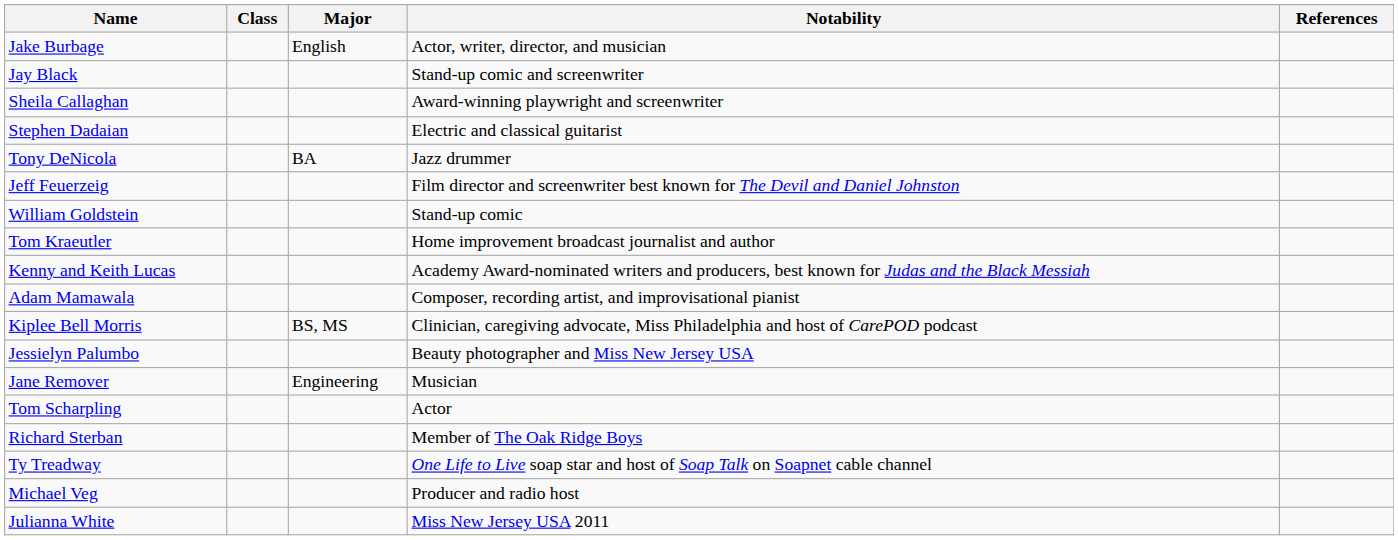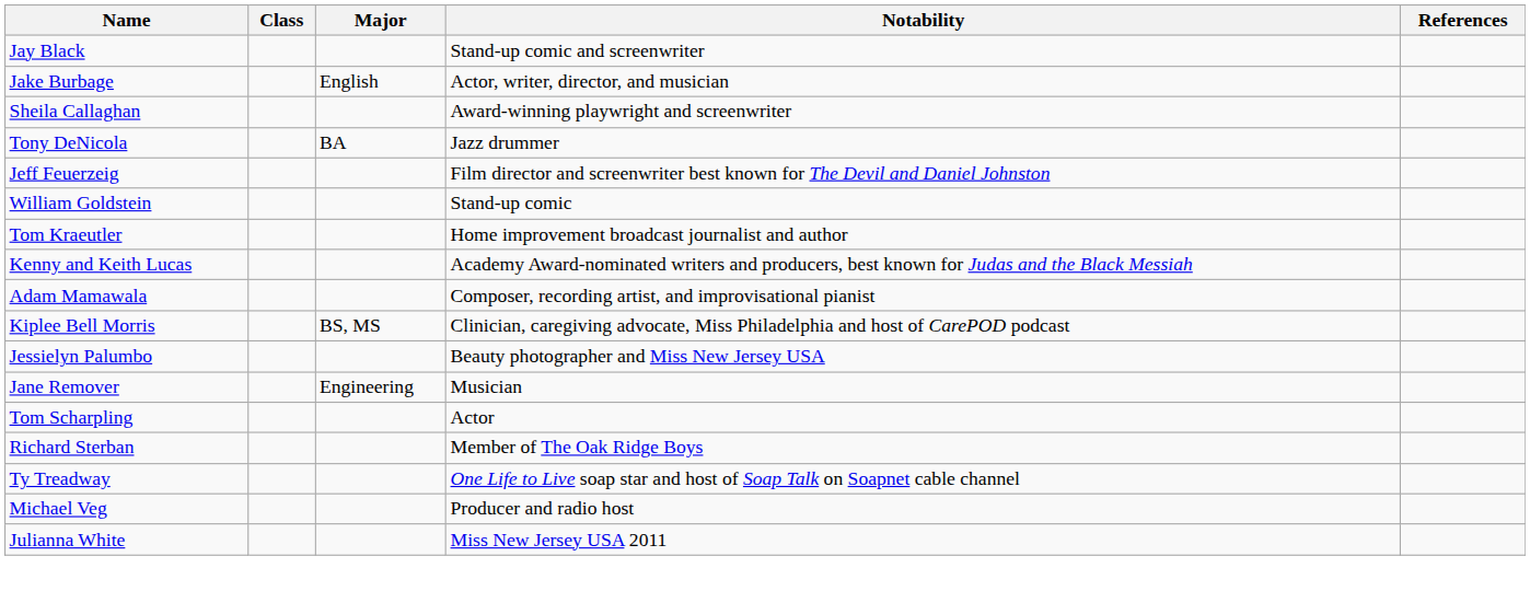 <table class="wikitable sortable" style="width:100%;">
 <tr>
 <th>Name</th>
 <th>Class</th>
 <th>Major</th>
 <th>Notability</th>
 <th>References</th>
 </tr>
 <tr>
+<td><a href='#'>Jay Black</a></td>
+<td></td>
+<td></td>
+<td>Stand-up comic and screenwriter</td>
+<td></td>
+</tr>
+<tr>
 <td><a href='#'>Jake Burbage</a></td>
 <td></td>
 <td>English</td>
 <td>Actor, writer, director, and musician</td>
 <td></td>
 </tr>
 <tr>
-<td><a href='#'>Jay Black</a></td>
-<td></td>
-<td></td>
-<td>Stand-up comic and screenwriter</td>
-<td></td>
-</tr>
-<tr>
 <td><a href='#'>Sheila Callaghan</a></td>
 <td></td>
 <td></td>
 <td>Award-winning playwright and screenwriter</td>
-<td></td>
-</tr>
-<tr>
-<td><a href='#'>Stephen Dadaian</a></td>
-<td></td>
-<td></td>
-<td>Electric and classical guitarist</td>
 <td></td>
 </tr>
 <tr>
 <td><a href='#'>Tony DeNicola</a></td>
 <td></td>
 <td>BA</td>
 <td>Jazz drummer</td>
 <td></td>
 </tr>
 <tr>
 <td><a href='#'>Jeff Feuerzeig</a></td>
 <td></td>
 <td></td>
 <td>Film director and screenwriter best known for <em><a href='#'>The Devil and Daniel Johnston</a></em></td>
 <td></td>
 </tr>
 <tr>
 <td><a href='#'>William Goldstein</a></td>
 <td></td>
 <td></td>
 <td>Stand-up comic</td>
 <td></td>
 </tr>
 <tr>
 <td><a href='#'>Tom Kraeutler</a></td>
 <td></td>
 <td></td>
 <td>Home improvement broadcast journalist and author</td>
 <td></td>
 </tr>
 <tr>
 <td><a href='#'>Kenny and Keith Lucas</a></td>
 <td></td>
 <td></td>
 <td>Academy Award-nominated writers and producers, best known for <em><a href='#'>Judas and the Black Messiah</a></em></td>
 <td></td>
 </tr>
 <tr>
 <td><a href='#'>Adam Mamawala</a></td>
 <td></td>
 <td></td>
 <td>Composer, recording artist, and improvisational pianist</td>
 <td></td>
 </tr>
 <tr>
 <td><a href='#'>Kiplee Bell Morris</a></td>
 <td></td>
 <td>BS, MS</td>
 <td>Clinician, caregiving advocate, Miss Philadelphia and host of <em>CarePOD</em> podcast</td>
 <td></td>
 </tr>
 <tr>
 <td><a href='#'>Jessielyn Palumbo</a></td>
 <td></td>
 <td></td>
 <td>Beauty photographer and <a href='#'>Miss New Jersey USA</a></td>
 <td></td>
 </tr>
 <tr>
 <td><a href='#'>Jane Remover</a></td>
 <td></td>
 <td>Engineering</td>
 <td>Musician</td>
 <td></td>
 </tr>
 <tr>
 <td><a href='#'>Tom Scharpling</a></td>
 <td></td>
 <td></td>
 <td>Actor</td>
 <td></td>
 </tr>
 <tr>
 <td><a href='#'>Richard Sterban</a></td>
 <td></td>
 <td></td>
 <td>Member of <a href='#'>The Oak Ridge Boys</a></td>
 <td></td>
 </tr>
 <tr>
 <td><a href='#'>Ty Treadway</a></td>
 <td></td>
 <td></td>
 <td><em><a href='#'>One Life to Live</a></em> soap star and host of <em><a href='#'>Soap Talk</a></em> on <a href='#'>Soapnet</a> cable channel</td>
 <td></td>
 </tr>
 <tr>
 <td><a href='#'>Michael Veg</a></td>
 <td></td>
 <td></td>
 <td>Producer and radio host</td>
 <td></td>
 </tr>
 <tr>
 <td><a href='#'>Julianna White</a></td>
 <td></td>
 <td></td>
 <td><a href='#'>Miss New Jersey USA</a> 2011</td>
 <td></td>
 </tr>
 </table>
